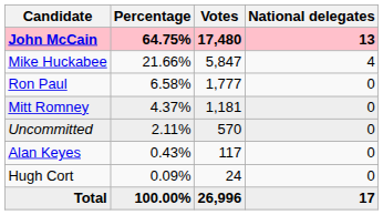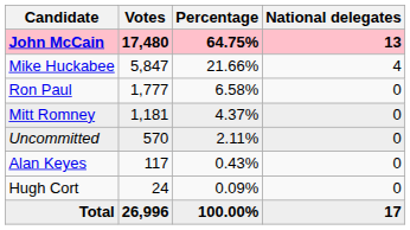 <table class="wikitable" style="text-align:right;">
 <tr>
 <th>Candidate</th>
+<th>Votes</th>
 <th>Percentage</th>
-<th>Votes</th>
 <th>National delegates</th>
 </tr>
 <tr style="background:pink;">
 <td style="text-align:left;"><strong><a href='#'>John McCain</a></strong></td>
+<td><strong>17,480</strong></td>
 <td><strong>64.75%</strong></td>
-<td><strong>17,480</strong></td>
 <td><strong>13</strong></td>
 </tr>
 <tr>
 <td style="text-align:left;"><a href='#'>Mike Huckabee</a></td>
+<td>5,847</td>
 <td>21.66%</td>
-<td>5,847</td>
 <td>4</td>
 </tr>
 <tr>
 <td style="text-align:left;"><a href='#'>Ron Paul</a></td>
+<td>1,777</td>
 <td>6.58%</td>
-<td>1,777</td>
 <td>0</td>
 </tr>
 <tr style="background:#eee;">
 <td style="text-align:left;"><a href='#'>Mitt Romney</a></td>
+<td>1,181</td>
 <td>4.37%</td>
-<td>1,181</td>
 <td>0</td>
 </tr>
 <tr style="background:#eee;">
 <td style="text-align:left;"><em>Uncommitted</em></td>
+<td>570</td>
 <td>2.11%</td>
-<td>570</td>
 <td>0</td>
 </tr>
 <tr>
 <td style="text-align:left;"><a href='#'>Alan Keyes</a></td>
+<td>117</td>
 <td>0.43%</td>
-<td>117</td>
 <td>0</td>
 </tr>
 <tr>
 <td style="text-align:left;">Hugh Cort</td>
+<td>24</td>
 <td>0.09%</td>
-<td>24</td>
 <td>0</td>
 </tr>
 <tr style="background:#eee;">
 <td><strong>Total</strong></td>
+<td><strong>26,996</strong></td>
 <td><strong>100.00%</strong></td>
-<td><strong>26,996</strong></td>
 <td><strong>17</strong></td>
 </tr>
 </table>
